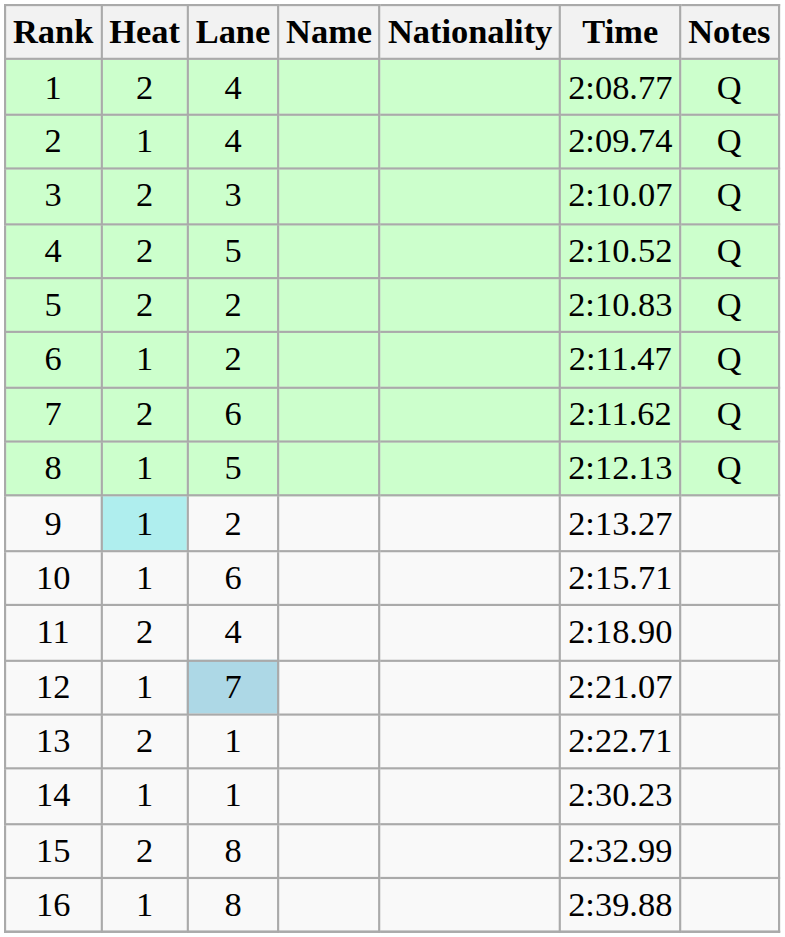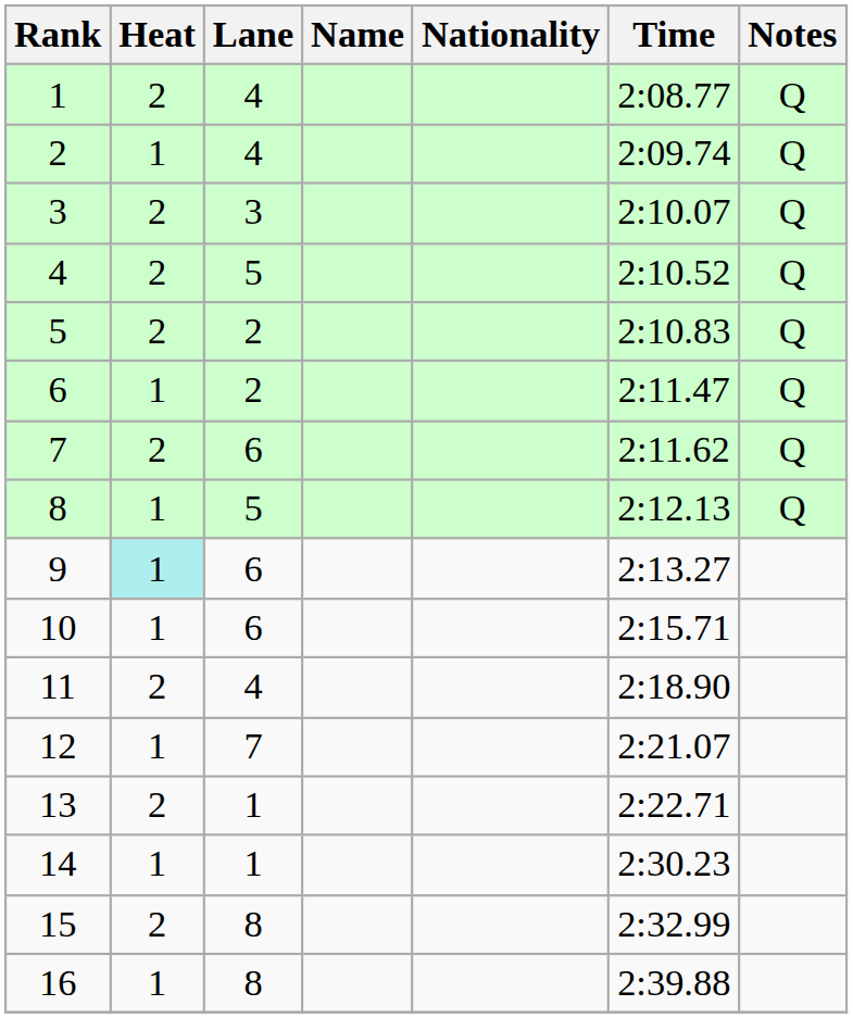 <table class="wikitable sortable" style="text-align:center">
 <tr>
 <th>Rank</th>
 <th>Heat</th>
 <th>Lane</th>
 <th>Name</th>
 <th>Nationality</th>
 <th>Time</th>
 <th>Notes</th>
 </tr>
 <tr bgcolor=ccffcc>
 <td>1</td>
 <td>2</td>
 <td>4</td>
 <td align=left></td>
 <td align=left></td>
 <td>2:08.77</td>
 <td>Q</td>
 </tr>
 <tr bgcolor=ccffcc>
 <td>2</td>
 <td>1</td>
 <td>4</td>
 <td align=left></td>
 <td align=left></td>
 <td>2:09.74</td>
 <td>Q</td>
 </tr>
 <tr bgcolor=ccffcc>
 <td>3</td>
 <td>2</td>
 <td>3</td>
 <td align=left></td>
 <td align=left></td>
 <td>2:10.07</td>
 <td>Q</td>
 </tr>
 <tr bgcolor=ccffcc>
 <td>4</td>
 <td>2</td>
 <td>5</td>
 <td align=left></td>
 <td align=left></td>
 <td>2:10.52</td>
 <td>Q</td>
 </tr>
 <tr bgcolor=ccffcc>
 <td>5</td>
 <td>2</td>
 <td>2</td>
 <td align=left></td>
 <td align=left></td>
 <td>2:10.83</td>
 <td>Q</td>
 </tr>
 <tr bgcolor=ccffcc>
 <td>6</td>
 <td>1</td>
 <td>2</td>
 <td align=left></td>
 <td align=left></td>
 <td>2:11.47</td>
 <td>Q</td>
 </tr>
 <tr bgcolor=ccffcc>
 <td>7</td>
 <td>2</td>
 <td>6</td>
 <td align=left></td>
 <td align=left></td>
 <td>2:11.62</td>
 <td>Q</td>
 </tr>
 <tr bgcolor=ccffcc>
 <td>8</td>
 <td>1</td>
 <td>5</td>
 <td align=left></td>
 <td align=left></td>
 <td>2:12.13</td>
 <td>Q</td>
 </tr>
 <tr>
 <td>9</td>
 <td style="background: paleturquoise;">1</td>
-<td>2</td>
+<td>6</td>
 <td align=left></td>
 <td align=left></td>
 <td>2:13.27</td>
 <td></td>
 </tr>
 <tr>
 <td>10</td>
 <td>1</td>
 <td>6</td>
 <td align=left></td>
 <td align=left></td>
 <td>2:15.71</td>
 <td></td>
 </tr>
 <tr>
 <td>11</td>
 <td>2</td>
 <td>4</td>
 <td align=left></td>
 <td align=left></td>
 <td>2:18.90</td>
 <td></td>
 </tr>
 <tr>
 <td>12</td>
 <td>1</td>
-<td style="background: lightblue;">7</td>
+<td>7</td>
 <td align=left></td>
 <td align=left></td>
 <td>2:21.07</td>
 <td></td>
 </tr>
 <tr>
 <td>13</td>
 <td>2</td>
 <td>1</td>
 <td align=left></td>
 <td align=left></td>
 <td>2:22.71</td>
 <td></td>
 </tr>
 <tr>
 <td>14</td>
 <td>1</td>
 <td>1</td>
 <td align=left></td>
 <td align=left></td>
 <td>2:30.23</td>
 <td></td>
 </tr>
 <tr>
 <td>15</td>
 <td>2</td>
 <td>8</td>
 <td align=left></td>
 <td align=left></td>
 <td>2:32.99</td>
 <td></td>
 </tr>
 <tr>
 <td>16</td>
 <td>1</td>
 <td>8</td>
 <td align=left></td>
 <td align=left></td>
 <td>2:39.88</td>
 <td></td>
 </tr>
 <tr>
 </tr>
 </table>
